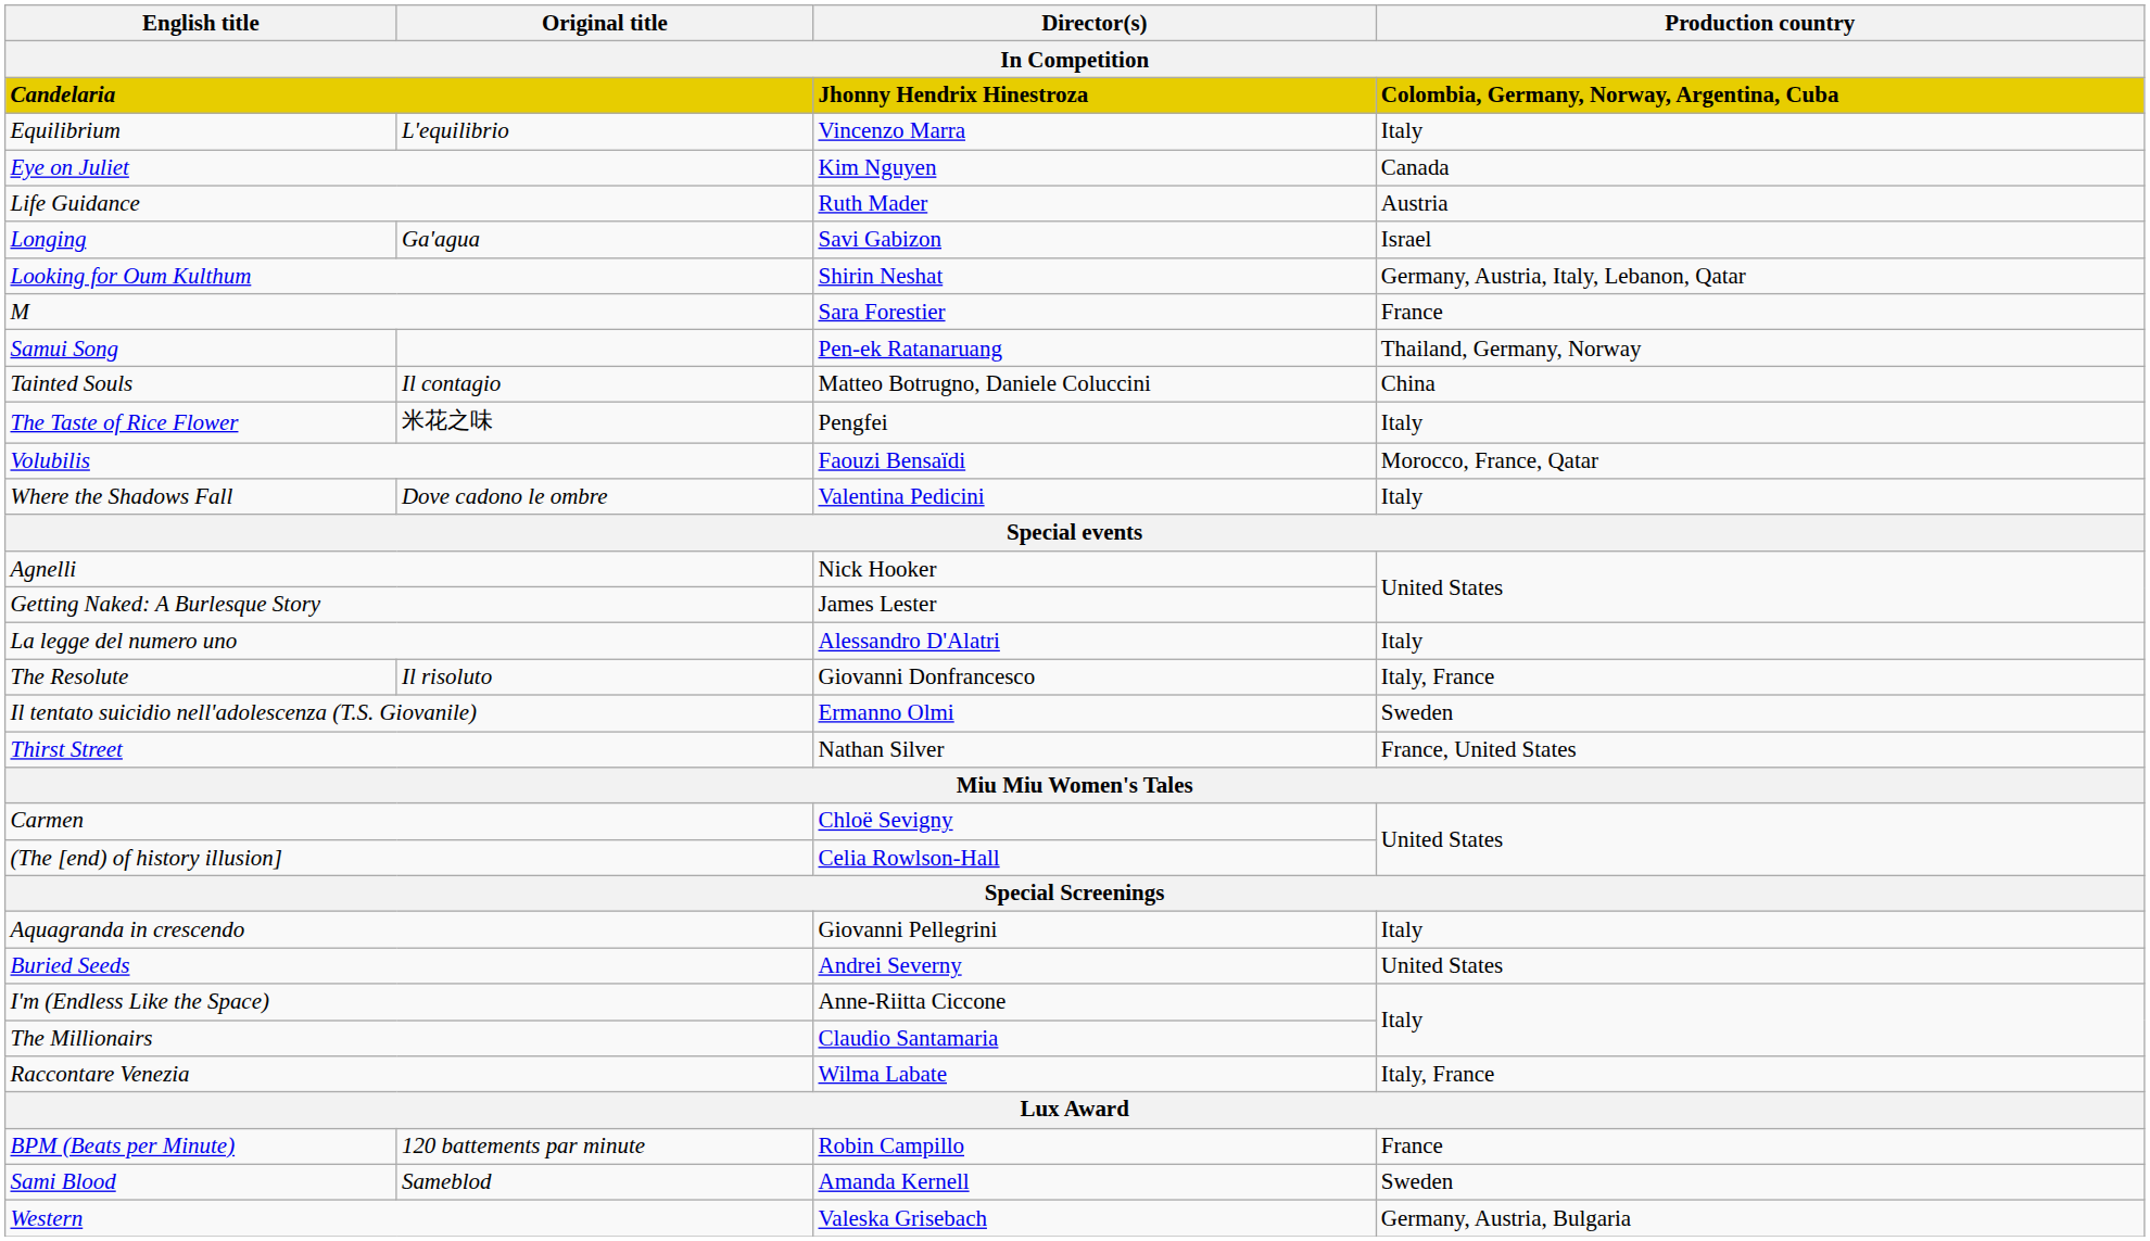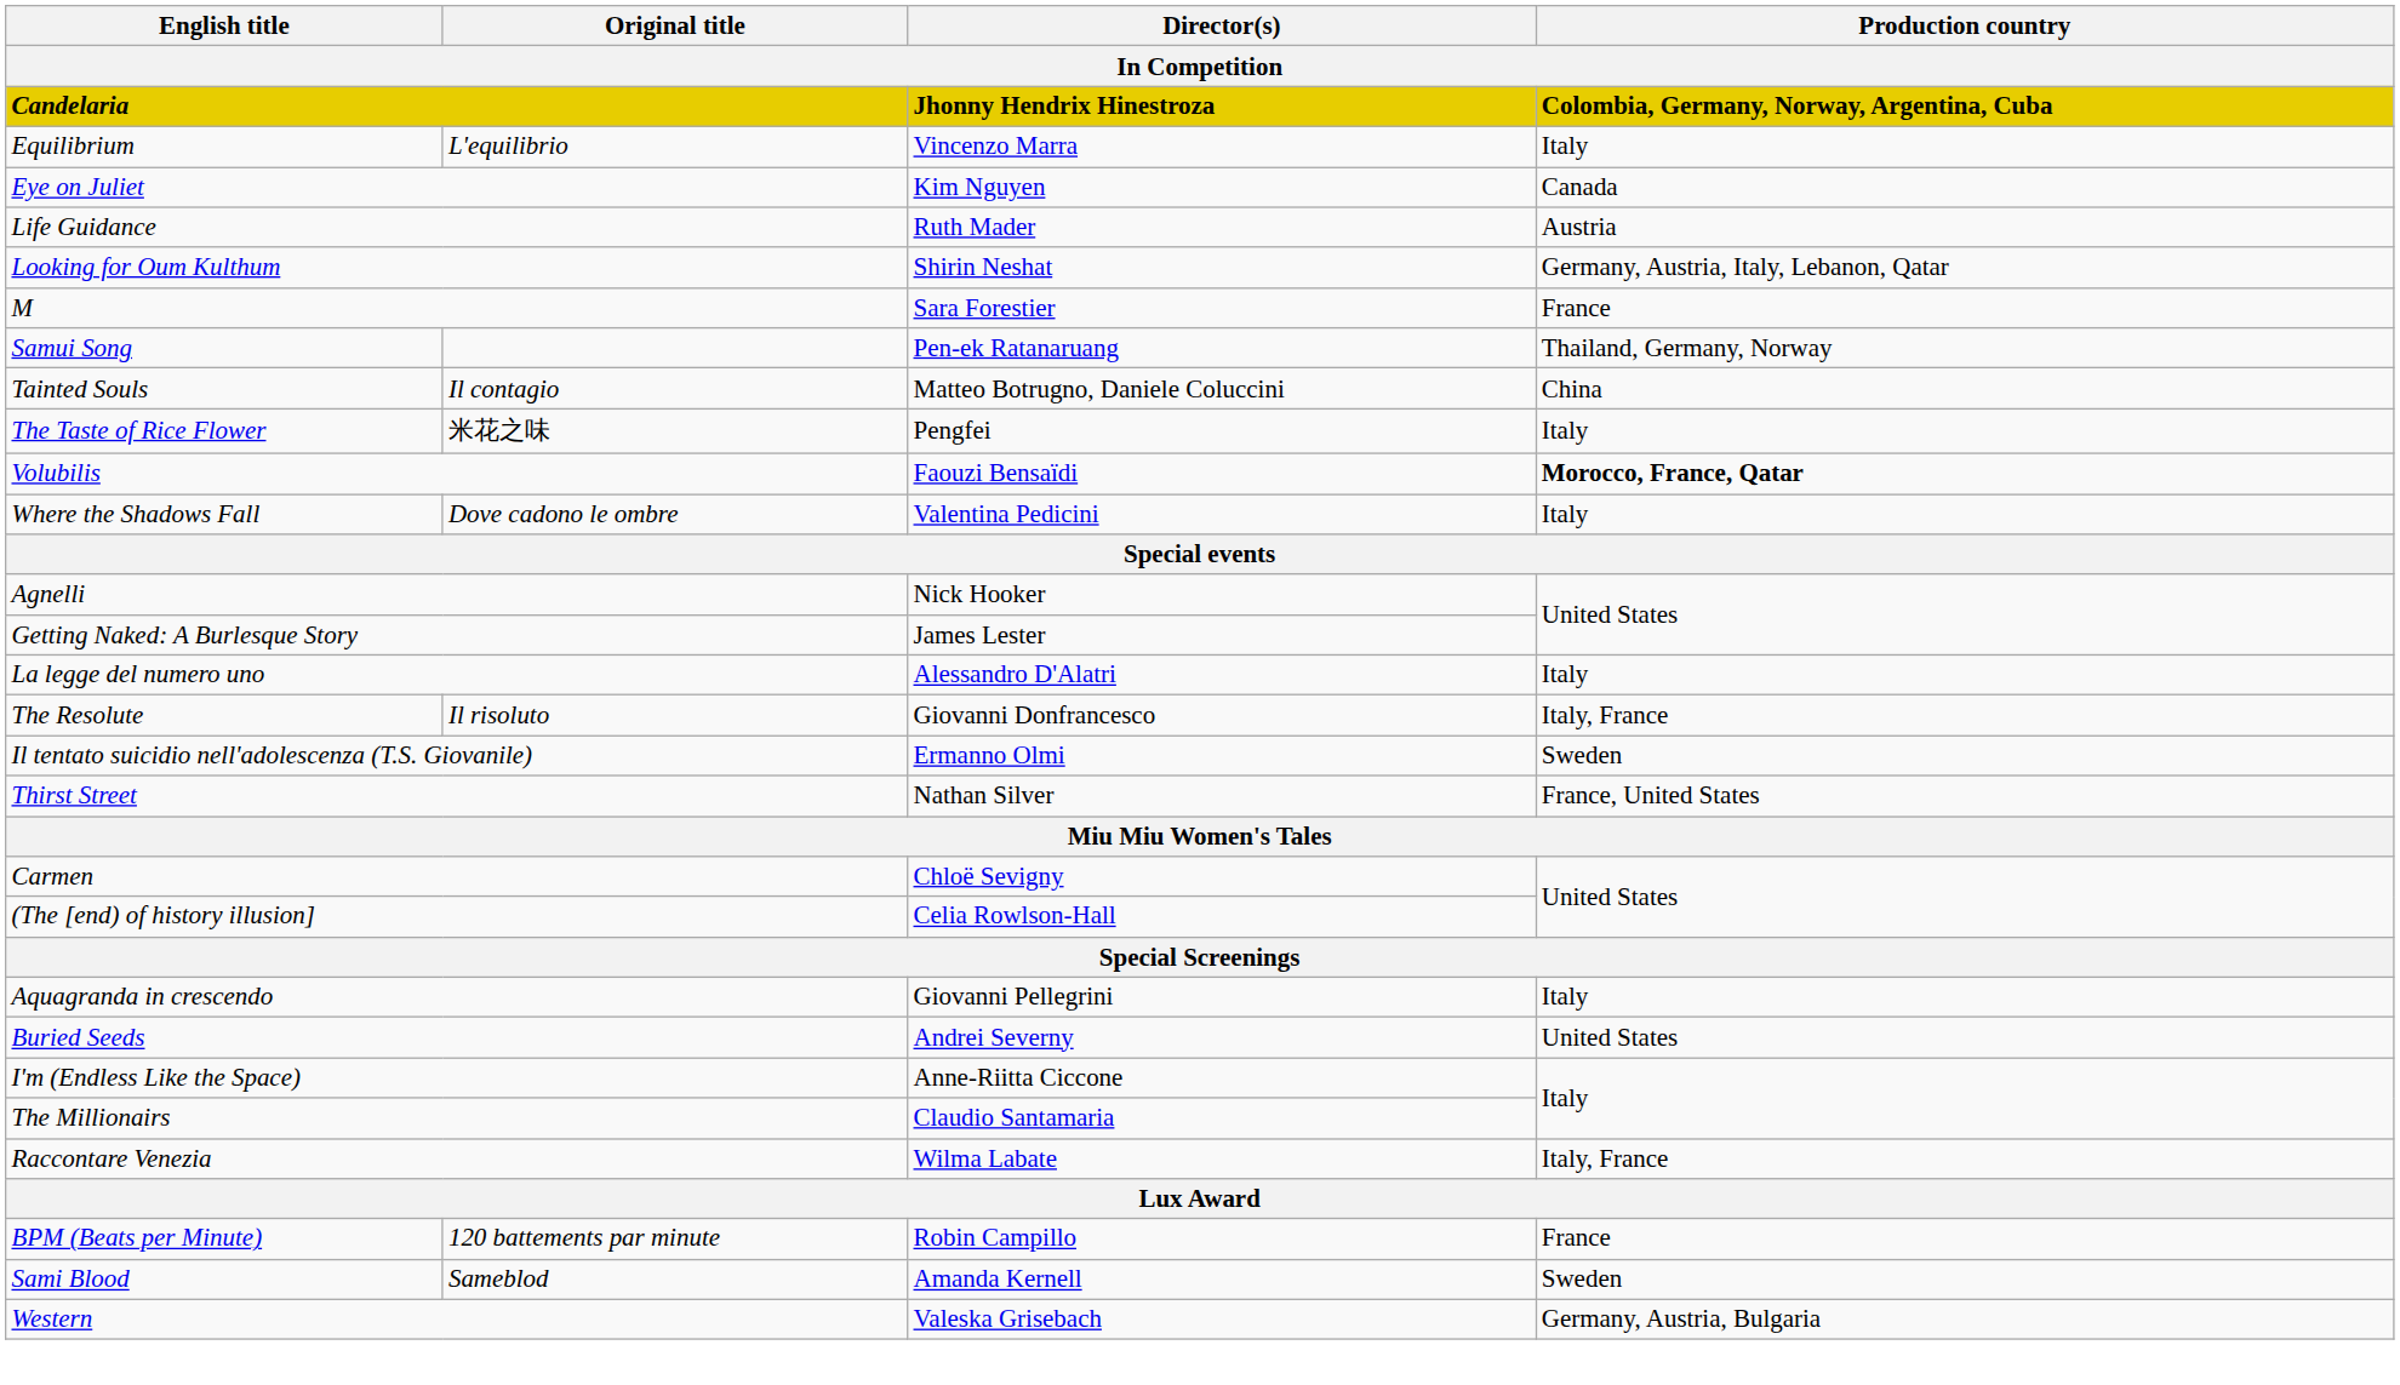 <table class="wikitable" style="width:95%; margin-top:2px; margin-bottom:0px">
 <tr>
 <th>English title</th>
 <th>Original title</th>
 <th>Director(s)</th>
 <th>Production country</th>
 </tr>
 <tr>
 <th colspan=4>In Competition</th>
 </tr>
 <tr style="background:#E7CD00;">
 <td colspan="2"><strong><em>Candelaria</em></strong></td>
 <td data-sort-value="Hinestroza"><strong>Jhonny Hendrix Hinestroza</strong></td>
 <td><strong>Colombia, Germany, Norway, Argentina, Cuba</strong></td>
 </tr>
 <tr>
 <td><em>Equilibrium</em></td>
 <td data-sort-value="Equilibrio"><em>L'equilibrio</em></td>
 <td data-sort-value="Marra"><a href='#'>Vincenzo Marra</a></td>
 <td>Italy</td>
 </tr>
 <tr>
 <td colspan=2><em><a href='#'>Eye on Juliet</a></em></td>
 <td data-sort-value="Nguyen"><a href='#'>Kim Nguyen</a></td>
 <td>Canada</td>
 </tr>
 <tr>
 <td colspan=2><em>Life Guidance</em></td>
 <td data-sort-value="Mader"><a href='#'>Ruth Mader</a></td>
 <td>Austria</td>
 </tr>
 <tr>
-<td><em><a href='#'>Longing</a></em></td>
-<td><em>Ga'agua</em></td>
-<td data-sort-value="Gabizon"><a href='#'>Savi Gabizon</a></td>
-<td>Israel</td>
-</tr>
-<tr>
 <td colspan=2><em><a href='#'>Looking for Oum Kulthum</a></em></td>
 <td data-sort-value="Neshat"><a href='#'>Shirin Neshat</a></td>
 <td>Germany, Austria, Italy, Lebanon, Qatar</td>
 </tr>
 <tr>
 <td colspan=2><em>M</em></td>
 <td data-sort-value="Forestier"><a href='#'>Sara Forestier</a></td>
 <td>France</td>
 </tr>
 <tr>
 <td><em><a href='#'>Samui Song</a></em></td>
 <td></td>
 <td data-sort-value="Ratanaruang"><a href='#'>Pen-ek Ratanaruang</a></td>
 <td>Thailand, Germany, Norway</td>
 </tr>
 <tr>
 <td><em>Tainted Souls</em></td>
 <td data-sort-value="Contagio"><em>Il contagio</em></td>
 <td data-sort-value="Botrugno">Matteo Botrugno, Daniele Coluccini</td>
 <td>China</td>
 </tr>
 <tr>
 <td data-sort-value="Taste"><em><a href='#'>The Taste of Rice Flower</a></em></td>
 <td>米花之味</td>
 <td>Pengfei</td>
 <td>Italy</td>
 </tr>
 <tr>
 <td colspan=2><em><a href='#'>Volubilis</a></em></td>
 <td data-sort-value="Bensaïdi"><a href='#'>Faouzi Bensaïdi</a></td>
-<td>Morocco, France, Qatar</td>
+<td><strong>Morocco, France, Qatar</strong></td>
 </tr>
 <tr>
 <td><em>Where the Shadows Fall</em></td>
 <td><em>Dove cadono le ombre</em></td>
 <td data-sort-value="Pedicini"><a href='#'>Valentina Pedicini</a></td>
 <td>Italy</td>
 </tr>
 <tr>
 <th colspan="4">Special events</th>
 </tr>
 <tr>
 <td colspan="2"><em>Agnelli</em></td>
 <td>Nick Hooker</td>
 <td rowspan="2">United States</td>
 </tr>
 <tr>
 <td colspan="2"><em>Getting Naked: A Burlesque Story</em></td>
 <td>James Lester</td>
 </tr>
 <tr>
 <td colspan="2"><em>La legge del numero uno</em></td>
 <td><a href='#'>Alessandro D'Alatri</a></td>
 <td>Italy</td>
 </tr>
 <tr>
 <td><em>The Resolute</em></td>
 <td><em>Il risoluto</em></td>
 <td>Giovanni Donfrancesco</td>
 <td>Italy, France</td>
 </tr>
 <tr>
 <td colspan="2"><em>Il tentato suicidio nell'adolescenza (T.S. Giovanile)</em></td>
 <td><a href='#'>Ermanno Olmi</a></td>
 <td>Sweden</td>
 </tr>
 <tr>
 <td colspan="2"><em><a href='#'>Thirst Street</a></em></td>
 <td>Nathan Silver</td>
 <td>France, United States</td>
 </tr>
 <tr>
 <th colspan="4">Miu Miu Women's Tales</th>
 </tr>
 <tr>
 <td colspan="2"><em>Carmen</em></td>
 <td><a href='#'>Chloë Sevigny</a></td>
 <td rowspan="2">United States</td>
 </tr>
 <tr>
 <td colspan="2"><em>(The [end) of history illusion]</em></td>
 <td><a href='#'>Celia Rowlson-Hall</a></td>
 </tr>
 <tr>
 <th colspan="4">Special Screenings</th>
 </tr>
 <tr>
 <td colspan="2"><em>Aquagranda in crescendo</em></td>
 <td>Giovanni Pellegrini</td>
 <td>Italy</td>
 </tr>
 <tr>
 <td colspan="2"><em><a href='#'>Buried Seeds</a></em></td>
 <td><a href='#'>Andrei Severny</a></td>
 <td>United States</td>
 </tr>
 <tr>
 <td colspan="2"><em>I'm (Endless Like the Space)</em></td>
 <td>Anne-Riitta Ciccone</td>
 <td rowspan="2">Italy</td>
 </tr>
 <tr>
 <td colspan="2"><em>The Millionairs</em></td>
 <td><a href='#'>Claudio Santamaria</a></td>
 </tr>
 <tr>
 <td colspan="2"><em>Raccontare Venezia</em></td>
 <td><a href='#'>Wilma Labate</a></td>
 <td>Italy, France</td>
 </tr>
 <tr>
 <th colspan="4">Lux Award</th>
 </tr>
 <tr>
 <td><em><a href='#'>BPM (Beats per Minute)</a></em></td>
 <td><em>120 battements par minute</em></td>
 <td><a href='#'>Robin Campillo</a></td>
 <td>France</td>
 </tr>
 <tr>
 <td><em><a href='#'>Sami Blood</a></em></td>
 <td><em>Sameblod</em></td>
 <td><a href='#'>Amanda Kernell</a></td>
 <td>Sweden</td>
 </tr>
 <tr>
 <td colspan="2"><em><a href='#'>Western</a></em></td>
 <td><a href='#'>Valeska Grisebach</a></td>
 <td>Germany, Austria, Bulgaria</td>
 </tr>
 </table>
